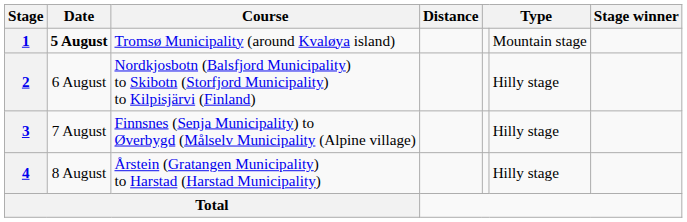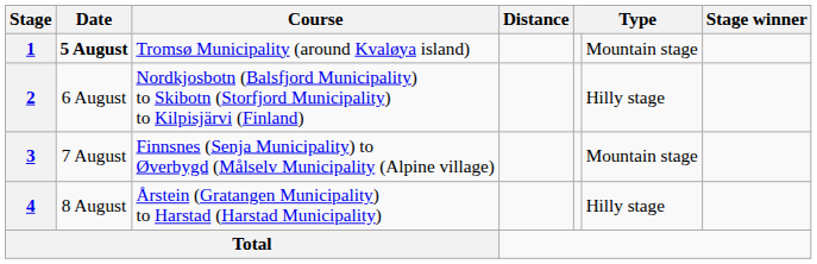 <table class="wikitable">
 <tr>
 <th scope="col">Stage</th>
 <th scope="col">Date</th>
 <th scope="col">Course</th>
 <th scope="col">Distance</th>
 <th scope="col" colspan="2">Type</th>
 <th scope="col">Stage winner</th>
 </tr>
 <tr>
 <th scope="row" style="text-align:center;"><a href='#'>1</a></th>
 <td style="text-align:center;"><strong>5 August</strong></td>
 <td><a href='#'>Tromsø Municipality</a> (around <a href='#'>Kvaløya</a> island)</td>
 <td style="text-align:center;"></td>
 <td></td>
 <td>Mountain stage</td>
 <td></td>
 </tr>
 <tr>
 <th scope="row" style="text-align:center;"><a href='#'>2</a></th>
 <td style="text-align:center;">6 August</td>
 <td><a href='#'>Nordkjosbotn</a> (<a href='#'>Balsfjord Municipality</a>)<br>to <a href='#'>Skibotn</a> (<a href='#'>Storfjord Municipality</a>)<br>to <a href='#'>Kilpisjärvi</a> (<a href='#'>Finland</a>)</td>
 <td style="text-align:center;"></td>
 <td></td>
 <td>Hilly stage</td>
 <td></td>
 </tr>
 <tr>
 <th scope="row" style="text-align:center;"><a href='#'>3</a></th>
 <td style="text-align:center;">7 August</td>
 <td><a href='#'>Finnsnes</a> (<a href='#'>Senja Municipality</a>) to<br><a href='#'>Øverbygd</a> (<a href='#'>Målselv Municipality</a> (Alpine village)</td>
 <td style="text-align:center;"></td>
 <td></td>
-<td>Hilly stage</td>
+<td>Mountain stage</td>
 <td></td>
 </tr>
 <tr>
 <th scope="row" style="text-align:center;"><a href='#'>4</a></th>
 <td style="text-align:center;">8 August</td>
 <td><a href='#'>Årstein</a> (<a href='#'>Gratangen Municipality</a>)<br>to <a href='#'>Harstad</a> (<a href='#'>Harstad Municipality</a>)</td>
 <td style="text-align:center;"></td>
 <td></td>
 <td>Hilly stage</td>
 <td></td>
 </tr>
 <tr>
 <th colspan="3">Total</th>
 <td colspan="4" style="text-align:center;"></td>
 </tr>
 </table>
